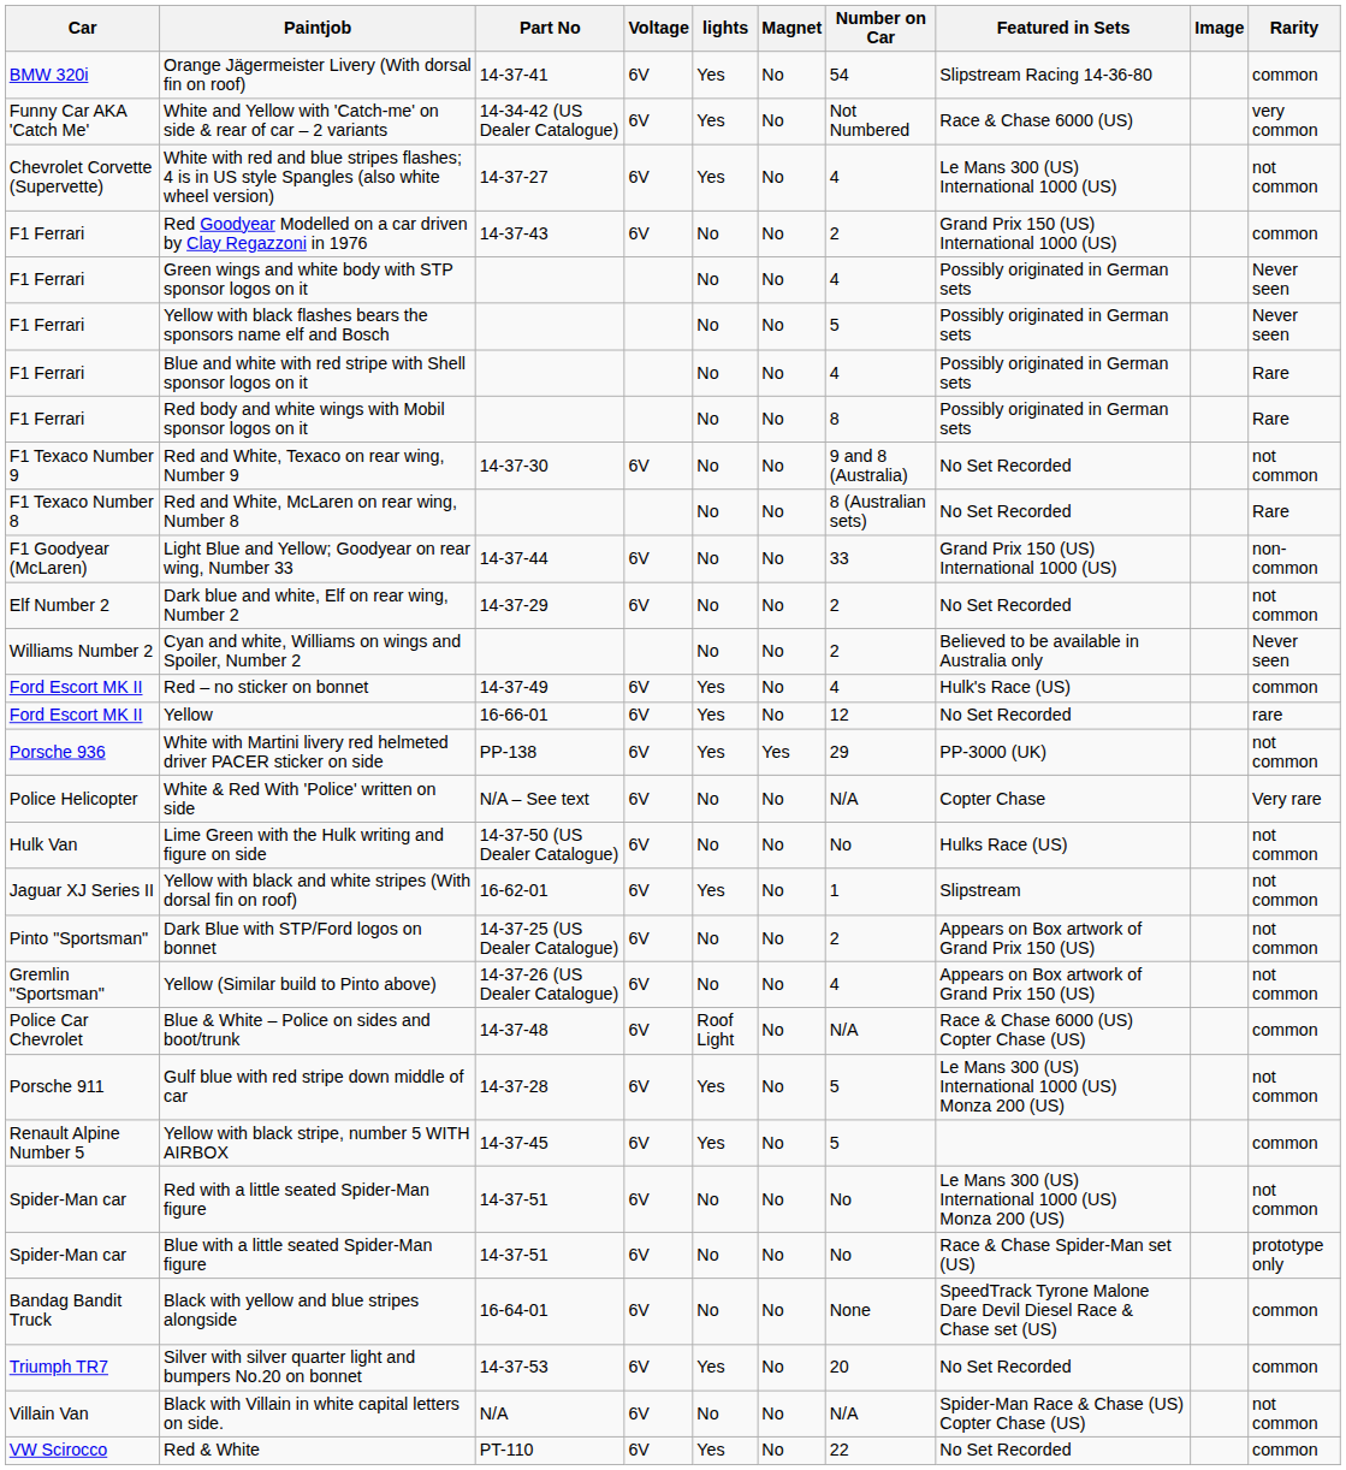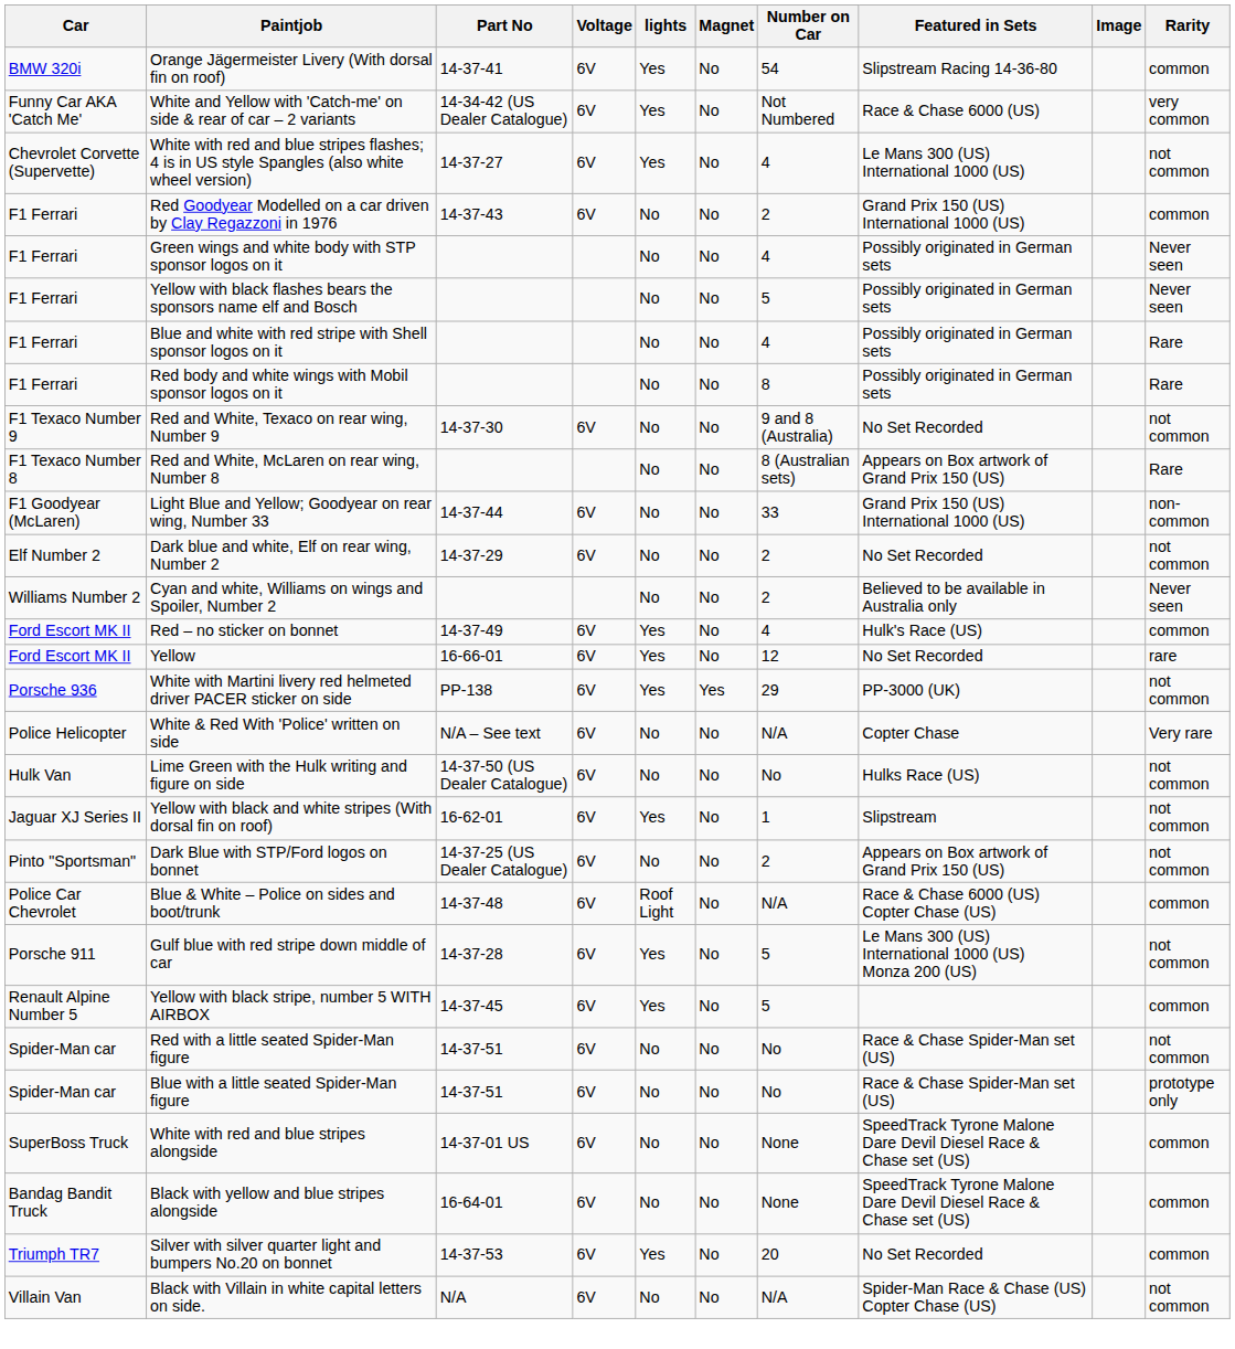 <table class="wikitable">
 <tr>
 <th>Car</th>
 <th>Paintjob</th>
 <th>Part No</th>
 <th>Voltage</th>
 <th>lights</th>
 <th>Magnet</th>
 <th>Number on Car</th>
 <th>Featured in Sets</th>
 <th>Image</th>
 <th>Rarity</th>
 </tr>
 <tr>
 <td><a href='#'>BMW 320i</a></td>
 <td>Orange Jägermeister Livery (With dorsal fin on roof)</td>
 <td>14-37-41</td>
 <td>6V</td>
 <td>Yes</td>
 <td>No</td>
 <td>54</td>
 <td>Slipstream Racing 14-36-80</td>
 <td></td>
 <td>common</td>
 </tr>
 <tr>
 <td>Funny Car AKA 'Catch Me'</td>
 <td>White and Yellow with 'Catch-me' on side & rear of car – 2 variants</td>
 <td>14-34-42 (US Dealer Catalogue)</td>
 <td>6V</td>
 <td>Yes</td>
 <td>No</td>
 <td>Not Numbered</td>
 <td>Race & Chase 6000 (US)</td>
 <td></td>
 <td>very common</td>
 </tr>
 <tr>
 <td>Chevrolet Corvette (Supervette)</td>
 <td>White with red and blue stripes flashes; 4 is in US style Spangles (also white wheel version)</td>
 <td>14-37-27</td>
 <td>6V</td>
 <td>Yes</td>
 <td>No</td>
 <td>4</td>
 <td>Le Mans 300 (US) <br> International 1000 (US)</td>
 <td></td>
 <td>not common</td>
 </tr>
 <tr>
 <td>F1 Ferrari</td>
 <td>Red <a href='#'>Goodyear</a> Modelled on a car driven by <a href='#'>Clay Regazzoni</a> in 1976</td>
 <td>14-37-43</td>
 <td>6V</td>
 <td>No</td>
 <td>No</td>
 <td>2</td>
 <td>Grand Prix 150 (US) <br> International 1000 (US)</td>
 <td></td>
 <td>common</td>
 </tr>
 <tr>
 <td>F1 Ferrari</td>
 <td>Green wings and white body with STP sponsor logos on it</td>
 <td></td>
 <td></td>
 <td>No</td>
 <td>No</td>
 <td>4</td>
 <td>Possibly originated in German sets</td>
 <td></td>
 <td>Never seen</td>
 </tr>
 <tr>
 <td>F1 Ferrari</td>
 <td>Yellow with black flashes bears the sponsors name elf and Bosch</td>
 <td></td>
 <td></td>
 <td>No</td>
 <td>No</td>
 <td>5</td>
 <td>Possibly originated in German sets</td>
 <td></td>
 <td>Never seen</td>
 </tr>
 <tr>
 <td>F1 Ferrari</td>
 <td>Blue and white with red stripe with Shell sponsor logos on it</td>
 <td></td>
 <td></td>
 <td>No</td>
 <td>No</td>
 <td>4</td>
 <td>Possibly originated in German sets</td>
 <td></td>
 <td>Rare</td>
 </tr>
 <tr>
 <td>F1 Ferrari</td>
 <td>Red body and white wings with Mobil sponsor logos on it</td>
 <td></td>
 <td></td>
 <td>No</td>
 <td>No</td>
 <td>8</td>
 <td>Possibly originated in German sets</td>
 <td></td>
 <td>Rare</td>
 </tr>
 <tr>
 <td>F1 Texaco Number 9</td>
 <td>Red and White, Texaco on rear wing, Number 9</td>
 <td>14-37-30</td>
 <td>6V</td>
 <td>No</td>
 <td>No</td>
 <td>9 and 8 (Australia)</td>
 <td>No Set Recorded</td>
 <td></td>
 <td>not common</td>
 </tr>
 <tr>
 <td>F1 Texaco Number 8</td>
 <td>Red and White, McLaren on rear wing, Number 8</td>
 <td></td>
 <td></td>
 <td>No</td>
 <td>No</td>
 <td>8 (Australian sets)</td>
-<td>No Set Recorded</td>
+<td>Appears on Box artwork of Grand Prix 150 (US)</td>
 <td></td>
 <td>Rare</td>
 </tr>
 <tr>
 <td>F1 Goodyear (McLaren)</td>
 <td>Light Blue and Yellow; Goodyear on rear wing, Number 33</td>
 <td>14-37-44</td>
 <td>6V</td>
 <td>No</td>
 <td>No</td>
 <td>33</td>
 <td>Grand Prix 150 (US) <br> International 1000 (US)</td>
 <td></td>
 <td>non-common</td>
 </tr>
 <tr>
 <td>Elf Number 2</td>
 <td>Dark blue and white, Elf on rear wing, Number 2</td>
 <td>14-37-29</td>
 <td>6V</td>
 <td>No</td>
 <td>No</td>
 <td>2</td>
 <td>No Set Recorded</td>
 <td></td>
 <td>not common</td>
 </tr>
 <tr>
 <td>Williams Number 2</td>
 <td>Cyan and white, Williams on wings and Spoiler, Number 2</td>
 <td></td>
 <td></td>
 <td>No</td>
 <td>No</td>
 <td>2</td>
 <td>Believed to be available in Australia only</td>
 <td></td>
 <td>Never seen</td>
 </tr>
 <tr>
 <td><a href='#'>Ford Escort MK II</a></td>
 <td>Red – no sticker on bonnet</td>
 <td>14-37-49</td>
 <td>6V</td>
 <td>Yes</td>
 <td>No</td>
 <td>4</td>
 <td>Hulk's Race (US)</td>
 <td></td>
 <td>common</td>
 </tr>
 <tr>
 <td><a href='#'>Ford Escort MK II</a></td>
 <td>Yellow</td>
 <td>16-66-01</td>
 <td>6V</td>
 <td>Yes</td>
 <td>No</td>
 <td>12</td>
 <td>No Set Recorded</td>
 <td></td>
 <td>rare</td>
 </tr>
 <tr>
 <td><a href='#'>Porsche 936</a></td>
 <td>White with Martini livery red helmeted driver PACER sticker on side</td>
 <td>PP-138</td>
 <td>6V</td>
 <td>Yes</td>
 <td>Yes</td>
 <td>29</td>
 <td>PP-3000 (UK)</td>
 <td></td>
 <td>not common</td>
 </tr>
 <tr>
 <td>Police Helicopter</td>
 <td>White & Red With 'Police' written on side</td>
 <td>N/A – See text</td>
 <td>6V</td>
 <td>No</td>
 <td>No</td>
 <td>N/A</td>
 <td>Copter Chase</td>
 <td></td>
 <td>Very rare</td>
 </tr>
 <tr>
 <td>Hulk Van</td>
 <td>Lime Green with the Hulk writing and figure on side</td>
 <td>14-37-50 (US Dealer Catalogue)</td>
 <td>6V</td>
 <td>No</td>
 <td>No</td>
 <td>No</td>
 <td>Hulks Race (US)</td>
 <td></td>
 <td>not common</td>
 </tr>
 <tr>
 <td>Jaguar XJ Series II</td>
 <td>Yellow with black and white stripes (With dorsal fin on roof)</td>
 <td>16-62-01</td>
 <td>6V</td>
 <td>Yes</td>
 <td>No</td>
 <td>1</td>
 <td>Slipstream</td>
 <td></td>
 <td>not common</td>
 </tr>
 <tr>
 <td>Pinto "Sportsman"</td>
 <td>Dark Blue with STP/Ford logos on bonnet</td>
 <td>14-37-25 (US Dealer Catalogue)</td>
 <td>6V</td>
 <td>No</td>
 <td>No</td>
 <td>2</td>
 <td>Appears on Box artwork of Grand Prix 150 (US)</td>
 <td></td>
 <td>not common</td>
 </tr>
 <tr>
-<td>Gremlin "Sportsman"</td>
-<td>Yellow (Similar build to Pinto above)</td>
-<td>14-37-26 (US Dealer Catalogue)</td>
-<td>6V</td>
-<td>No</td>
-<td>No</td>
-<td>4</td>
-<td>Appears on Box artwork of Grand Prix 150 (US)</td>
-<td></td>
-<td>not common</td>
-</tr>
-<tr>
 <td>Police Car Chevrolet</td>
 <td>Blue & White – Police on sides and boot/trunk</td>
 <td>14-37-48</td>
 <td>6V</td>
 <td>Roof Light</td>
 <td>No</td>
 <td>N/A</td>
 <td>Race & Chase 6000 (US) <br> Copter Chase (US) <br></td>
 <td></td>
 <td>common</td>
 </tr>
 <tr>
 <td>Porsche 911</td>
 <td>Gulf blue with red stripe down middle of car</td>
 <td>14-37-28</td>
 <td>6V</td>
 <td>Yes</td>
 <td>No</td>
 <td>5</td>
 <td>Le Mans 300 (US) <br> International 1000 (US) <br> Monza 200 (US)</td>
 <td></td>
 <td>not common</td>
 </tr>
 <tr>
 <td>Renault Alpine Number 5</td>
 <td>Yellow with black stripe, number 5 WITH AIRBOX</td>
 <td>14-37-45</td>
 <td>6V</td>
 <td>Yes</td>
 <td>No</td>
 <td>5</td>
 <td></td>
 <td></td>
 <td>common</td>
 </tr>
 <tr>
 <td>Spider-Man car</td>
 <td>Red with a little seated Spider-Man figure</td>
 <td>14-37-51</td>
 <td>6V</td>
 <td>No</td>
 <td>No</td>
 <td>No</td>
-<td>Le Mans 300 (US) <br> International 1000 (US) <br> Monza 200 (US)</td>
+<td>Race & Chase Spider-Man set (US)</td>
 <td></td>
 <td>not common</td>
 </tr>
 <tr>
 <td>Spider-Man car</td>
 <td>Blue with a little seated Spider-Man figure</td>
 <td>14-37-51</td>
 <td>6V</td>
 <td>No</td>
 <td>No</td>
 <td>No</td>
 <td>Race & Chase Spider-Man set (US)</td>
 <td></td>
 <td>prototype only</td>
+</tr>
+<tr>
+<td>SuperBoss Truck</td>
+<td>White with red and blue stripes alongside</td>
+<td>14-37-01 US</td>
+<td>6V</td>
+<td>No</td>
+<td>No</td>
+<td>None</td>
+<td>SpeedTrack Tyrone Malone Dare Devil Diesel Race & Chase set (US)</td>
+<td></td>
+<td>common</td>
 </tr>
 <tr>
 <td>Bandag Bandit Truck</td>
 <td>Black with yellow and blue stripes alongside</td>
 <td>16-64-01</td>
 <td>6V</td>
 <td>No</td>
 <td>No</td>
 <td>None</td>
 <td>SpeedTrack Tyrone Malone Dare Devil Diesel Race & Chase set (US)</td>
 <td></td>
 <td>common</td>
 </tr>
 <tr>
 <td><a href='#'>Triumph TR7</a></td>
 <td>Silver with silver quarter light and bumpers No.20 on bonnet</td>
 <td>14-37-53</td>
 <td>6V</td>
 <td>Yes</td>
 <td>No</td>
 <td>20</td>
 <td>No Set Recorded</td>
 <td></td>
 <td>common</td>
 </tr>
 <tr>
 <td>Villain Van</td>
 <td>Black with Villain in white capital letters on side.</td>
 <td>N/A</td>
 <td>6V</td>
 <td>No</td>
 <td>No</td>
 <td>N/A</td>
 <td>Spider-Man Race & Chase (US) Copter Chase (US)</td>
 <td></td>
 <td>not common</td>
 </tr>
-<tr>
-<td><a href='#'>VW Scirocco</a></td>
-<td>Red & White</td>
-<td>PT-110</td>
-<td>6V</td>
-<td>Yes</td>
-<td>No</td>
-<td>22</td>
-<td>No Set Recorded</td>
-<td></td>
-<td>common</td>
-</tr>
 </table>
